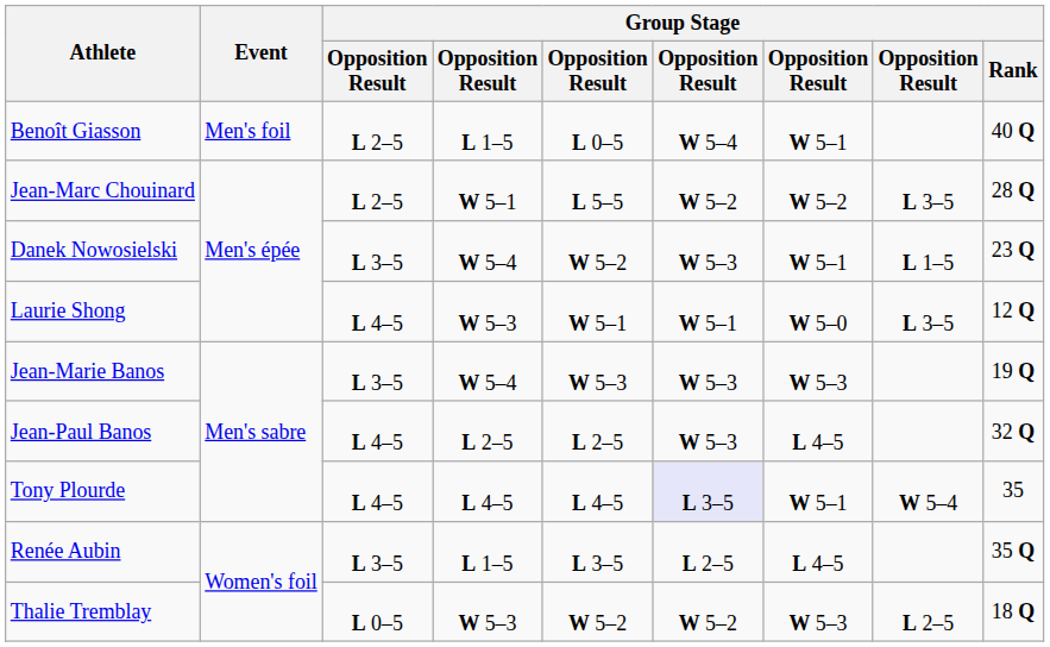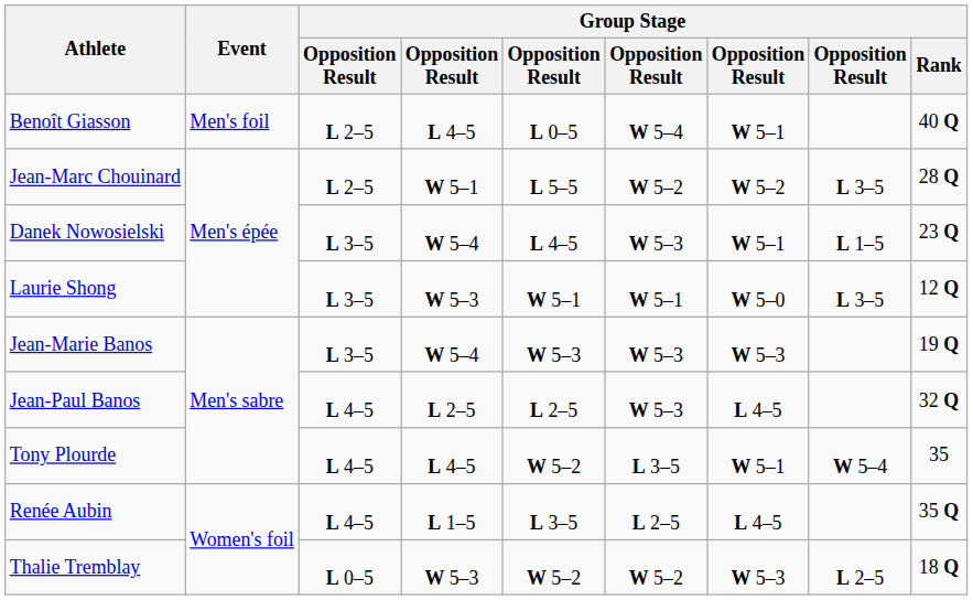 <table class=wikitable style="font-size:90%">
 <tr>
 <th rowspan="2">Athlete</th>
 <th rowspan="2">Event</th>
 <th colspan="7">Group Stage</th>
 </tr>
 <tr>
 <th>Opposition<br>Result</th>
 <th>Opposition<br>Result</th>
 <th>Opposition<br>Result</th>
 <th>Opposition<br>Result</th>
 <th>Opposition<br>Result</th>
 <th>Opposition<br>Result</th>
 <th>Rank</th>
 </tr>
 <tr align=center>
 <td align=left><a href='#'>Benoît Giasson</a></td>
 <td align=left><a href='#'>Men's foil</a></td>
 <td><br><strong>L</strong> 2–5</td>
-<td><br><strong>L</strong> 1–5</td>
+<td><br><strong>L</strong> 4–5</td>
 <td><br><strong>L</strong> 0–5</td>
 <td><br><strong>W</strong> 5–4</td>
 <td><br><strong>W</strong> 5–1</td>
 <td></td>
 <td>40 <strong>Q</strong></td>
 </tr>
 <tr align=center>
 <td align=left><a href='#'>Jean-Marc Chouinard</a></td>
 <td align=left rowspan=3><a href='#'>Men's épée</a></td>
 <td><br><strong>L</strong> 2–5</td>
 <td><br><strong>W</strong> 5–1</td>
 <td><br><strong>L</strong> 5–5</td>
 <td><br><strong>W</strong> 5–2</td>
 <td><br><strong>W</strong> 5–2</td>
 <td><br><strong>L</strong> 3–5</td>
 <td>28 <strong>Q</strong></td>
 </tr>
 <tr align=center>
 <td align=left><a href='#'>Danek Nowosielski</a></td>
 <td><br><strong>L</strong> 3–5</td>
 <td><br><strong>W</strong> 5–4</td>
-<td><br><strong>W</strong> 5–2</td>
+<td><br><strong>L</strong> 4–5</td>
 <td><br><strong>W</strong> 5–3</td>
 <td><br><strong>W</strong> 5–1</td>
 <td><br><strong>L</strong> 1–5</td>
 <td>23 <strong>Q</strong></td>
 </tr>
 <tr align=center>
 <td align=left><a href='#'>Laurie Shong</a></td>
-<td><br><strong>L</strong> 4–5</td>
+<td><br><strong>L</strong> 3–5</td>
 <td><br><strong>W</strong> 5–3</td>
 <td><br><strong>W</strong> 5–1</td>
 <td><br><strong>W</strong> 5–1</td>
 <td><br><strong>W</strong> 5–0</td>
 <td><br><strong>L</strong> 3–5</td>
 <td>12 <strong>Q</strong></td>
 </tr>
 <tr align=center>
 <td align=left><a href='#'>Jean-Marie Banos</a></td>
 <td align=left rowspan=3><a href='#'>Men's sabre</a></td>
 <td><br><strong>L</strong> 3–5</td>
 <td><br><strong>W</strong> 5–4</td>
 <td><br><strong>W</strong> 5–3</td>
 <td><br><strong>W</strong> 5–3</td>
 <td><br><strong>W</strong> 5–3</td>
 <td></td>
 <td>19 <strong>Q</strong></td>
 </tr>
 <tr align=center>
 <td align=left><a href='#'>Jean-Paul Banos</a></td>
 <td><br><strong>L</strong> 4–5</td>
 <td><br><strong>L</strong> 2–5</td>
 <td><br><strong>L</strong> 2–5</td>
 <td><br><strong>W</strong> 5–3</td>
 <td><br><strong>L</strong> 4–5</td>
 <td></td>
 <td>32 <strong>Q</strong></td>
 </tr>
 <tr align=center>
 <td align=left><a href='#'>Tony Plourde</a></td>
 <td><br><strong>L</strong> 4–5</td>
 <td><br><strong>L</strong> 4–5</td>
-<td><br><strong>L</strong> 4–5</td>
-<td style="background: lavender;"><br><strong>L</strong> 3–5</td>
+<td><br><strong>W</strong> 5–2</td>
+<td><br><strong>L</strong> 3–5</td>
 <td><br><strong>W</strong> 5–1</td>
 <td><br><strong>W</strong> 5–4</td>
 <td>35</td>
 </tr>
 <tr align=center>
 <td align=left><a href='#'>Renée Aubin</a></td>
 <td align=left rowspan=2><a href='#'>Women's foil</a></td>
-<td><br><strong>L</strong> 3–5</td>
+<td><br><strong>L</strong> 4–5</td>
 <td><br><strong>L</strong> 1–5</td>
 <td><br><strong>L</strong> 3–5</td>
 <td><br><strong>L</strong> 2–5</td>
 <td><br><strong>L</strong> 4–5</td>
 <td></td>
 <td>35 <strong>Q</strong></td>
 </tr>
 <tr align=center>
 <td align=left><a href='#'>Thalie Tremblay</a></td>
 <td><br><strong>L</strong> 0–5</td>
 <td><br><strong>W</strong> 5–3</td>
 <td><br><strong>W</strong> 5–2</td>
 <td><br><strong>W</strong> 5–2</td>
 <td><br><strong>W</strong> 5–3</td>
 <td><br><strong>L</strong> 2–5</td>
 <td>18 <strong>Q</strong></td>
 </tr>
 </table>
